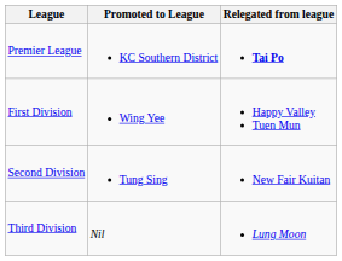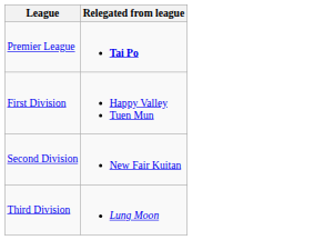 <table class="wikitable">
 <tr>
 <th>League</th>
-<th>Promoted to League</th>
 <th>Relegated from league</th>
 </tr>
 <tr>
 <td><a href='#'>Premier League</a></td>
-<td><br><ul><li><a href='#'>KC Southern District</a></li></ul></td>
 <td><strong><br><ul><li><a href='#'>Tai Po</a></li></ul></strong></td>
 </tr>
 <tr>
 <td><a href='#'>First Division</a></td>
-<td><br><ul><li><a href='#'>Wing Yee</a></li></ul></td>
 <td><br><ul><li><a href='#'>Happy Valley</a></li><li><a href='#'>Tuen Mun</a></li></ul></td>
 </tr>
 <tr>
 <td><a href='#'>Second Division</a></td>
-<td><br><ul><li><a href='#'>Tung Sing</a></li></ul></td>
 <td><br><ul><li><a href='#'>New Fair Kuitan</a></li></ul></td>
 </tr>
 <tr>
 <td><a href='#'>Third Division</a></td>
-<td><br><em>Nil</em></td>
 <td><br><ul><li><em><a href='#'>Lung Moon</a></em></li></ul></td>
 </tr>
 </table>
